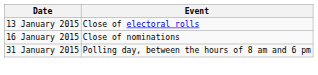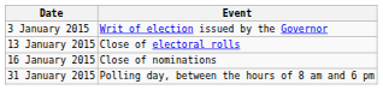 <table class="wikitable">
 <tr>
 <th>Date</th>
 <th>Event</th>
+</tr>
+<tr>
+<td>3 January 2015</td>
+<td><a href='#'>Writ of election</a> issued by the <a href='#'>Governor</a></td>
 </tr>
 <tr>
 <td>13 January 2015</td>
 <td>Close of <a href='#'>electoral rolls</a></td>
 </tr>
 <tr>
 <td>16 January 2015</td>
 <td>Close of nominations</td>
 </tr>
 <tr>
 <td>31 January 2015</td>
 <td>Polling day, between the hours of 8 am and 6 pm</td>
 </tr>
 </table>
